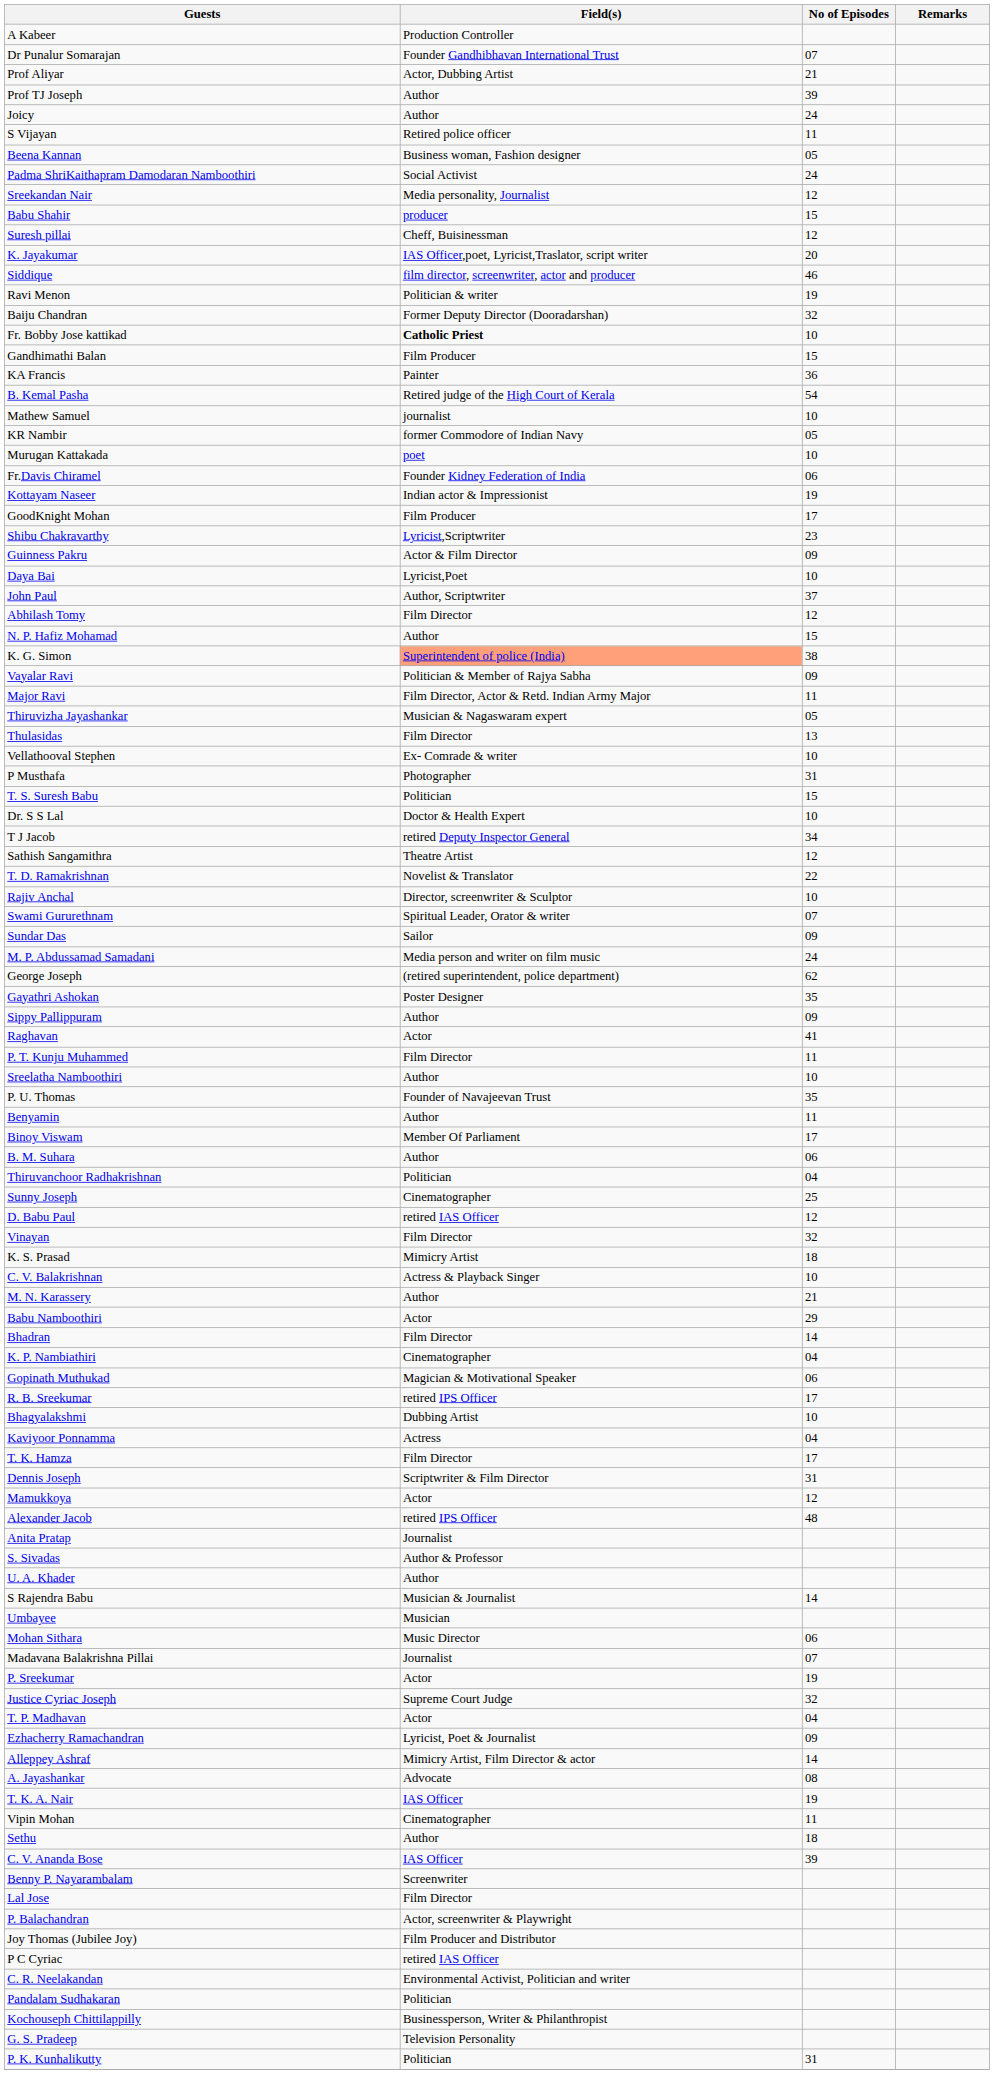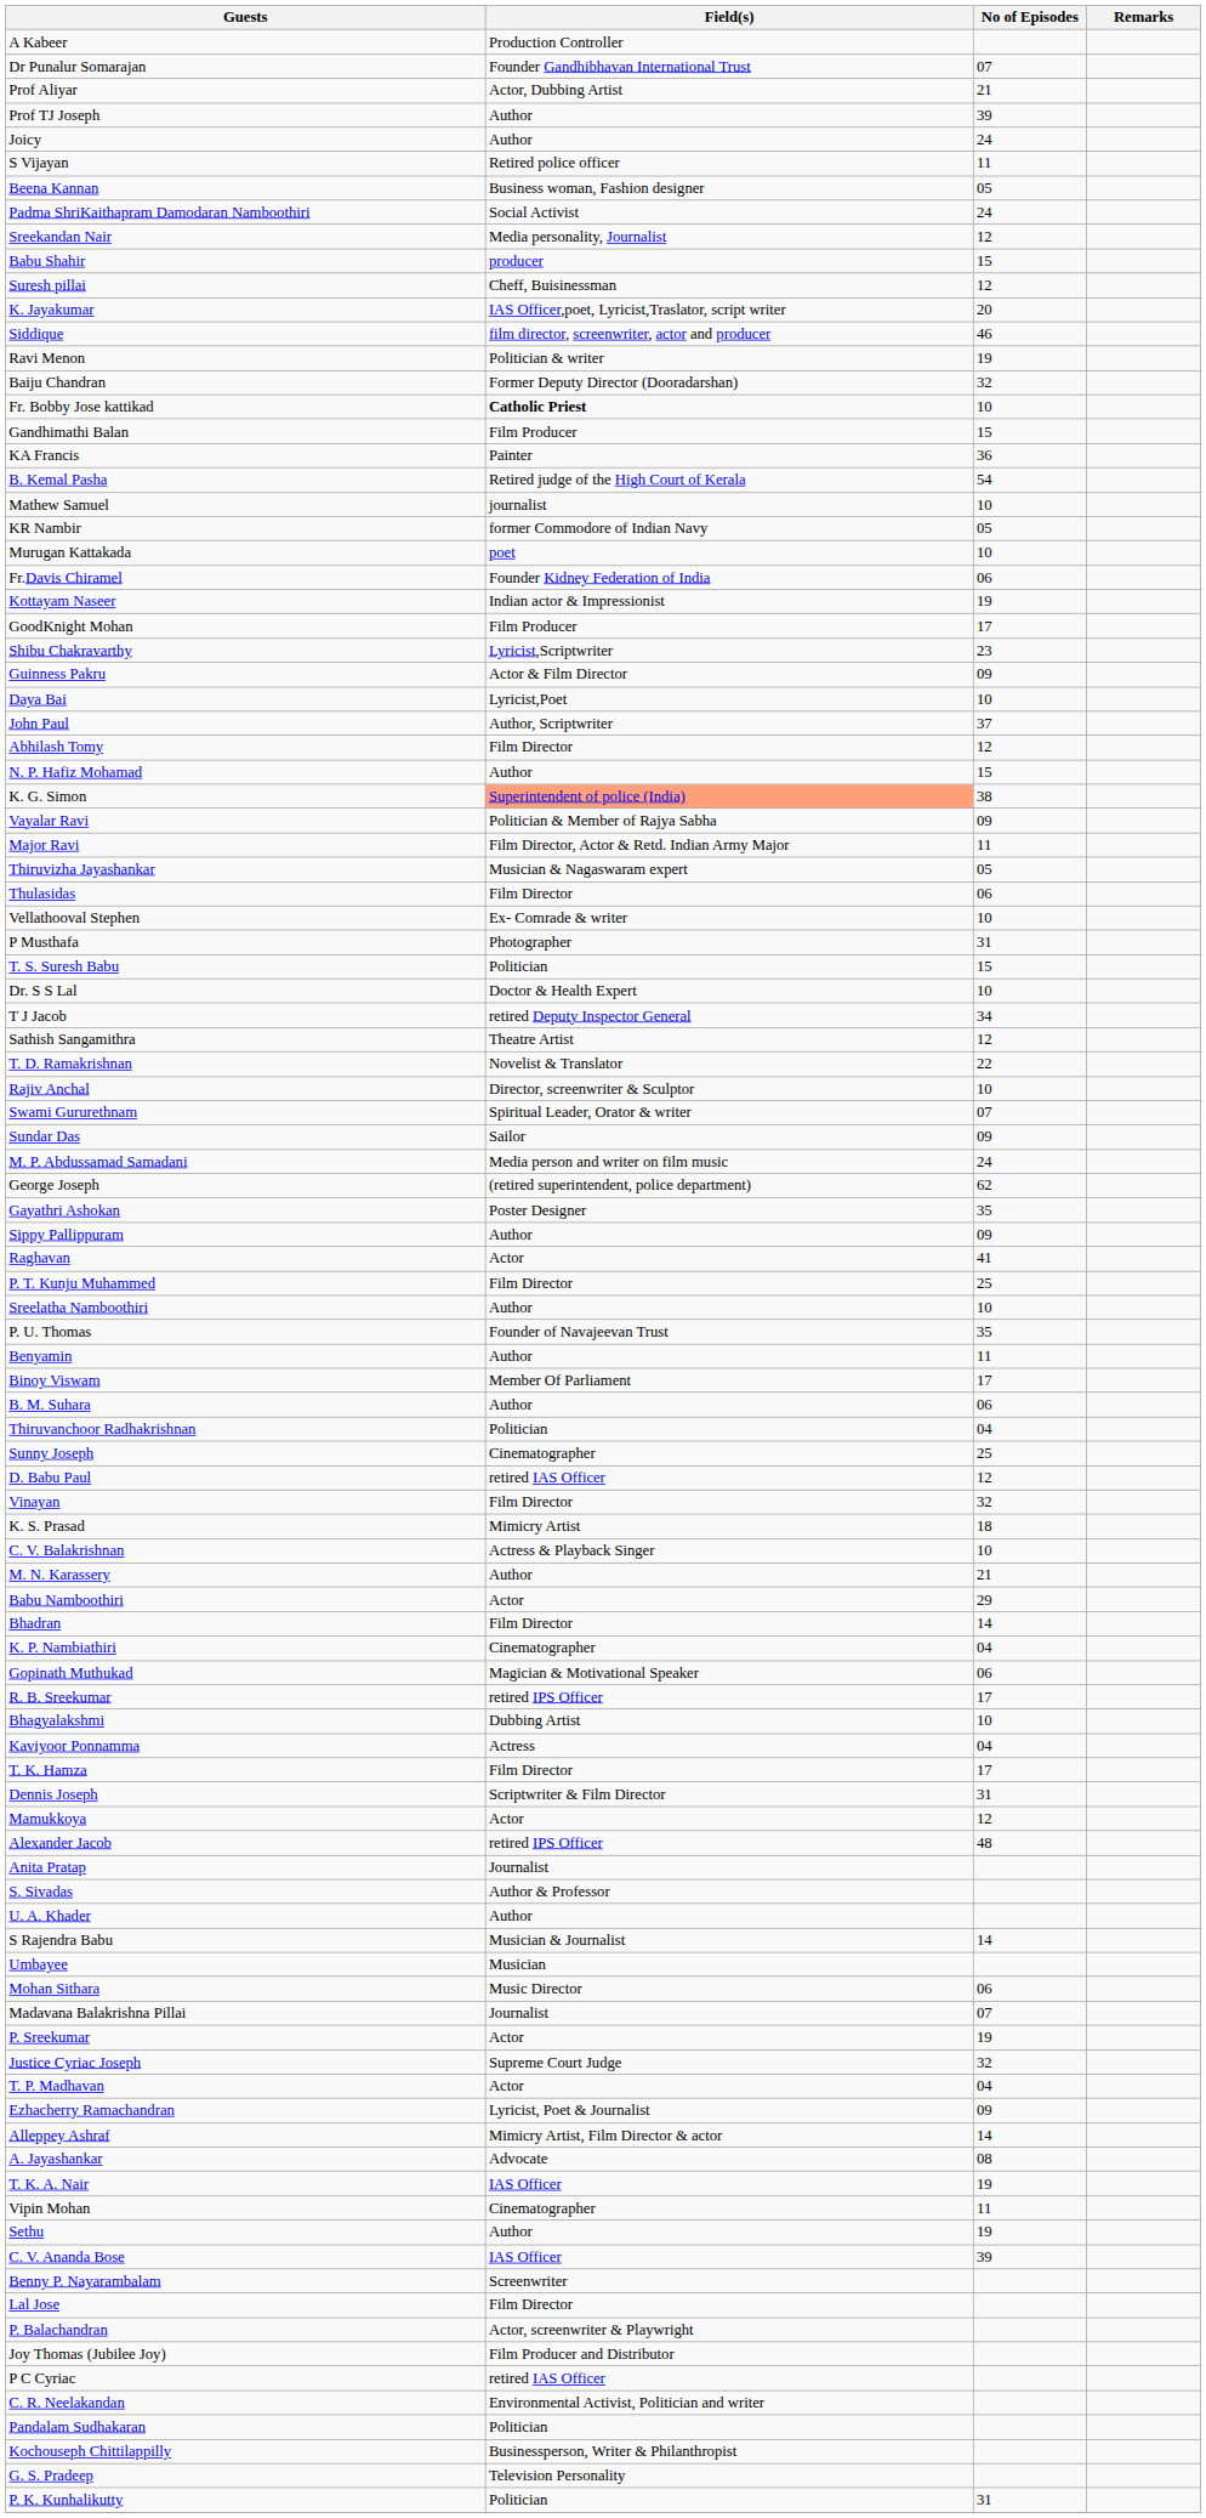 <table Class='wikitable'>
 <tr>
 <th style="width: 500pt;">Guests</th>
 <th style="width: 500pt;">Field(s)</th>
 <th style="width: 100pt;">No of Episodes</th>
 <th style="width: 100pt;">Remarks</th>
 </tr>
 <tr>
 <td>A Kabeer</td>
 <td>Production Controller</td>
 <td></td>
 <td></td>
 </tr>
 <tr>
 <td>Dr Punalur Somarajan</td>
 <td>Founder <a href='#'>Gandhibhavan International Trust</a></td>
 <td>07</td>
 <td></td>
 </tr>
 <tr>
 <td>Prof Aliyar</td>
 <td>Actor, Dubbing Artist</td>
 <td>21</td>
 <td></td>
 </tr>
 <tr>
 <td>Prof TJ Joseph</td>
 <td>Author</td>
 <td>39</td>
 <td></td>
 </tr>
 <tr>
 <td>Joicy</td>
 <td>Author</td>
 <td>24</td>
 <td></td>
 </tr>
 <tr>
 <td>S Vijayan</td>
 <td>Retired police officer</td>
 <td>11</td>
 <td></td>
 </tr>
 <tr>
 <td><a href='#'>Beena Kannan</a></td>
 <td>Business woman, Fashion designer</td>
 <td>05</td>
 <td></td>
 </tr>
 <tr>
 <td><a href='#'>Padma Shri</a><a href='#'>Kaithapram Damodaran Namboothiri</a></td>
 <td>Social Activist</td>
 <td>24</td>
 <td></td>
 </tr>
 <tr>
 <td><a href='#'>Sreekandan Nair</a></td>
 <td>Media personality, <a href='#'>Journalist</a></td>
 <td>12</td>
 <td></td>
 </tr>
 <tr>
 <td><a href='#'>Babu Shahir</a></td>
 <td><a href='#'>producer</a></td>
 <td>15</td>
 <td></td>
 </tr>
 <tr>
 <td><a href='#'>Suresh pillai</a></td>
 <td>Cheff, Buisinessman</td>
 <td>12</td>
 <td></td>
 </tr>
 <tr>
 <td><a href='#'>K. Jayakumar</a></td>
 <td><a href='#'>IAS Officer</a>,poet, Lyricist,Traslator, script writer</td>
 <td>20</td>
 <td></td>
 </tr>
 <tr>
 <td><a href='#'>Siddique</a></td>
 <td><a href='#'>film director</a>, <a href='#'>screenwriter</a>, <a href='#'>actor</a> and <a href='#'>producer</a></td>
 <td>46</td>
 <td></td>
 </tr>
 <tr>
 <td>Ravi Menon</td>
 <td>Politician & writer</td>
 <td>19</td>
 <td></td>
 </tr>
 <tr>
 <td>Baiju Chandran</td>
 <td>Former Deputy Director (Dooradarshan)</td>
 <td>32</td>
 <td></td>
 </tr>
 <tr>
 <td>Fr. Bobby Jose kattikad</td>
 <td><strong>Catholic Priest</strong></td>
 <td>10</td>
 <td></td>
 </tr>
 <tr>
 <td>Gandhimathi Balan</td>
 <td>Film Producer</td>
 <td>15</td>
 <td></td>
 </tr>
 <tr>
 <td>KA Francis</td>
 <td>Painter</td>
 <td>36</td>
 <td></td>
 </tr>
 <tr>
 <td><a href='#'>B. Kemal Pasha</a></td>
 <td>Retired judge of the <a href='#'>High Court of Kerala</a></td>
 <td>54</td>
 <td></td>
 </tr>
 <tr>
 <td>Mathew Samuel</td>
 <td>journalist</td>
 <td>10</td>
 <td></td>
 </tr>
 <tr>
 <td>KR Nambir</td>
 <td>former Commodore of Indian Navy</td>
 <td>05</td>
 <td></td>
 </tr>
 <tr>
 <td>Murugan Kattakada</td>
 <td><a href='#'>poet</a></td>
 <td>10</td>
 <td></td>
 </tr>
 <tr>
 <td>Fr.<a href='#'>Davis Chiramel</a></td>
 <td>Founder <a href='#'>Kidney Federation of India</a></td>
 <td>06</td>
 <td></td>
 </tr>
 <tr>
 <td><a href='#'>Kottayam Naseer</a></td>
 <td>Indian actor & Impressionist</td>
 <td>19</td>
 <td></td>
 </tr>
 <tr>
 <td>GoodKnight Mohan</td>
 <td>Film Producer</td>
 <td>17</td>
 <td></td>
 </tr>
 <tr>
 <td><a href='#'>Shibu Chakravarthy</a></td>
 <td><a href='#'>Lyricist</a>,Scriptwriter</td>
 <td>23</td>
 <td></td>
 </tr>
 <tr>
 <td><a href='#'>Guinness Pakru</a></td>
 <td>Actor & Film Director</td>
 <td>09</td>
 <td></td>
 </tr>
 <tr>
 <td><a href='#'>Daya Bai</a></td>
 <td>Lyricist,Poet</td>
 <td>10</td>
 <td></td>
 </tr>
 <tr>
 <td><a href='#'>John Paul</a></td>
 <td>Author, Scriptwriter</td>
 <td>37</td>
 <td></td>
 </tr>
 <tr>
 <td><a href='#'>Abhilash Tomy </a></td>
 <td>Film Director</td>
 <td>12</td>
 <td></td>
 </tr>
 <tr>
 <td><a href='#'>N. P. Hafiz Mohamad</a></td>
 <td>Author</td>
 <td>15</td>
 <td></td>
 </tr>
 <tr>
 <td>K. G. Simon</td>
 <td style="background: lightsalmon;"><a href='#'>Superintendent of police (India)</a></td>
 <td>38</td>
 <td></td>
 </tr>
 <tr>
 <td><a href='#'>Vayalar Ravi</a></td>
 <td>Politician & Member of Rajya Sabha</td>
 <td>09</td>
 <td></td>
 </tr>
 <tr>
 <td><a href='#'>Major Ravi</a></td>
 <td>Film Director, Actor & Retd. Indian Army Major</td>
 <td>11</td>
 <td></td>
 </tr>
 <tr>
 <td><a href='#'>Thiruvizha Jayashankar</a></td>
 <td>Musician & Nagaswaram expert</td>
 <td>05</td>
 <td></td>
 </tr>
 <tr>
 <td><a href='#'>Thulasidas</a></td>
 <td>Film Director</td>
-<td>13</td>
+<td>06</td>
 <td></td>
 </tr>
 <tr>
 <td>Vellathooval Stephen</td>
 <td>Ex- Comrade & writer</td>
 <td>10</td>
 <td></td>
 </tr>
 <tr>
 <td>P Musthafa</td>
 <td>Photographer</td>
 <td>31</td>
 <td></td>
 </tr>
 <tr>
 <td><a href='#'>T. S. Suresh Babu</a></td>
 <td>Politician</td>
 <td>15</td>
 <td></td>
 </tr>
 <tr>
 <td>Dr. S S Lal</td>
 <td>Doctor & Health Expert</td>
 <td>10</td>
 <td></td>
 </tr>
 <tr>
 <td>T J Jacob</td>
 <td>retired <a href='#'>Deputy Inspector General</a></td>
 <td>34</td>
 <td></td>
 </tr>
 <tr>
 <td>Sathish Sangamithra</td>
 <td>Theatre Artist</td>
 <td>12</td>
 <td></td>
 </tr>
 <tr>
 <td><a href='#'>T. D. Ramakrishnan</a></td>
 <td>Novelist & Translator</td>
 <td>22</td>
 <td></td>
 </tr>
 <tr>
 <td><a href='#'>Rajiv Anchal</a></td>
 <td>Director, screenwriter & Sculptor</td>
 <td>10</td>
 <td></td>
 </tr>
 <tr>
 <td><a href='#'>Swami Gururethnam</a></td>
 <td>Spiritual Leader, Orator & writer</td>
 <td>07</td>
 <td></td>
 </tr>
 <tr>
 <td><a href='#'>Sundar Das</a></td>
 <td>Sailor</td>
 <td>09</td>
 <td></td>
 </tr>
 <tr>
 <td><a href='#'>M. P. Abdussamad Samadani</a></td>
 <td>Media person and writer on film music</td>
 <td>24</td>
 <td></td>
 </tr>
 <tr>
 <td>George Joseph</td>
 <td>(retired superintendent, police department)</td>
 <td>62</td>
 <td></td>
 </tr>
 <tr>
 <td><a href='#'>Gayathri Ashokan</a></td>
 <td>Poster Designer</td>
 <td>35</td>
 <td></td>
 </tr>
 <tr>
 <td><a href='#'>Sippy Pallippuram</a></td>
 <td>Author</td>
 <td>09</td>
 <td></td>
 </tr>
 <tr>
 <td><a href='#'>Raghavan</a></td>
 <td>Actor</td>
 <td>41</td>
 <td></td>
 </tr>
 <tr>
 <td><a href='#'>P. T. Kunju Muhammed</a></td>
 <td>Film Director</td>
-<td>11</td>
+<td>25</td>
 <td></td>
 </tr>
 <tr>
 <td><a href='#'>Sreelatha Namboothiri</a></td>
 <td>Author</td>
 <td>10</td>
 <td></td>
 </tr>
 <tr>
 <td>P. U. Thomas</td>
 <td>Founder of Navajeevan Trust</td>
 <td>35</td>
 <td></td>
 </tr>
 <tr>
 <td><a href='#'>Benyamin</a></td>
 <td>Author</td>
 <td>11</td>
 <td></td>
 </tr>
 <tr>
 <td><a href='#'>Binoy Viswam</a></td>
 <td>Member Of Parliament</td>
 <td>17</td>
 <td></td>
 </tr>
 <tr>
 <td><a href='#'>B. M. Suhara</a></td>
 <td>Author</td>
 <td>06</td>
 <td></td>
 </tr>
 <tr>
 <td><a href='#'>Thiruvanchoor Radhakrishnan</a></td>
 <td>Politician</td>
 <td>04</td>
 <td></td>
 </tr>
 <tr>
 <td><a href='#'>Sunny Joseph</a></td>
 <td>Cinematographer</td>
 <td>25</td>
 <td></td>
 </tr>
 <tr>
 <td><a href='#'>D. Babu Paul</a></td>
 <td>retired <a href='#'>IAS Officer</a></td>
 <td>12</td>
 <td></td>
 </tr>
 <tr>
 <td><a href='#'>Vinayan</a></td>
 <td>Film Director</td>
 <td>32</td>
 <td></td>
 </tr>
 <tr>
 <td>K. S. Prasad</td>
 <td>Mimicry Artist</td>
 <td>18</td>
 <td></td>
 </tr>
 <tr>
 <td><a href='#'>C. V. Balakrishnan</a></td>
 <td>Actress & Playback Singer</td>
 <td>10</td>
 <td></td>
 </tr>
 <tr>
 <td><a href='#'>M. N. Karassery</a></td>
 <td>Author</td>
 <td>21</td>
 <td></td>
 </tr>
 <tr>
 <td><a href='#'>Babu Namboothiri</a></td>
 <td>Actor</td>
 <td>29</td>
 <td></td>
 </tr>
 <tr>
 <td><a href='#'>Bhadran</a></td>
 <td>Film Director</td>
 <td>14</td>
 <td></td>
 </tr>
 <tr>
 <td><a href='#'>K. P. Nambiathiri</a></td>
 <td>Cinematographer</td>
 <td>04</td>
 <td></td>
 </tr>
 <tr>
 <td><a href='#'>Gopinath Muthukad</a></td>
 <td>Magician & Motivational Speaker</td>
 <td>06</td>
 <td></td>
 </tr>
 <tr>
 <td><a href='#'>R. B. Sreekumar</a></td>
 <td>retired <a href='#'>IPS Officer</a></td>
 <td>17</td>
 <td></td>
 </tr>
 <tr>
 <td><a href='#'>Bhagyalakshmi</a></td>
 <td>Dubbing Artist</td>
 <td>10</td>
 <td></td>
 </tr>
 <tr>
 <td><a href='#'>Kaviyoor Ponnamma</a></td>
 <td>Actress</td>
 <td>04</td>
 <td></td>
 </tr>
 <tr>
 <td><a href='#'>T. K. Hamza</a></td>
 <td>Film Director</td>
 <td>17</td>
 <td></td>
 </tr>
 <tr>
 <td><a href='#'>Dennis Joseph</a></td>
 <td>Scriptwriter & Film Director</td>
 <td>31</td>
 <td></td>
 </tr>
 <tr>
 <td><a href='#'>Mamukkoya</a></td>
 <td>Actor</td>
 <td>12</td>
 <td></td>
 </tr>
 <tr>
 <td><a href='#'>Alexander Jacob</a></td>
 <td>retired <a href='#'>IPS Officer</a></td>
 <td>48</td>
 <td></td>
 </tr>
 <tr>
 <td><a href='#'>Anita Pratap</a></td>
 <td>Journalist</td>
 <td></td>
 <td></td>
 </tr>
 <tr>
 <td><a href='#'>S. Sivadas</a></td>
 <td>Author & Professor</td>
 <td></td>
 <td></td>
 </tr>
 <tr>
 <td><a href='#'>U. A. Khader</a></td>
 <td>Author</td>
 <td></td>
 <td></td>
 </tr>
 <tr>
 <td>S Rajendra Babu</td>
 <td>Musician & Journalist</td>
 <td>14</td>
 <td></td>
 </tr>
 <tr>
 <td><a href='#'>Umbayee</a></td>
 <td>Musician</td>
 <td></td>
 <td></td>
 </tr>
 <tr>
 <td><a href='#'>Mohan Sithara</a></td>
 <td>Music Director</td>
 <td>06</td>
 <td></td>
 </tr>
 <tr>
 <td>Madavana Balakrishna Pillai</td>
 <td>Journalist</td>
 <td>07</td>
 <td></td>
 </tr>
 <tr>
 <td><a href='#'>P. Sreekumar</a></td>
 <td>Actor</td>
 <td>19</td>
 <td></td>
 </tr>
 <tr>
 <td><a href='#'>Justice Cyriac Joseph</a></td>
 <td>Supreme Court Judge</td>
 <td>32</td>
 <td></td>
 </tr>
 <tr>
 <td><a href='#'>T. P. Madhavan</a></td>
 <td>Actor</td>
 <td>04</td>
 <td></td>
 </tr>
 <tr>
 <td><a href='#'>Ezhacherry Ramachandran</a></td>
 <td>Lyricist, Poet & Journalist</td>
 <td>09</td>
 <td></td>
 </tr>
 <tr>
 <td><a href='#'>Alleppey Ashraf</a></td>
 <td>Mimicry Artist, Film Director & actor</td>
 <td>14</td>
 <td></td>
 </tr>
 <tr>
 <td><a href='#'>A. Jayashankar</a></td>
 <td>Advocate</td>
 <td>08</td>
 <td></td>
 </tr>
 <tr>
 <td><a href='#'>T. K. A. Nair</a></td>
 <td><a href='#'>IAS Officer</a></td>
 <td>19</td>
 <td></td>
 </tr>
 <tr>
 <td>Vipin Mohan</td>
 <td>Cinematographer</td>
 <td>11</td>
 <td></td>
 </tr>
 <tr>
 <td><a href='#'>Sethu</a></td>
 <td>Author</td>
-<td>18</td>
+<td>19</td>
 <td></td>
 </tr>
 <tr>
 <td><a href='#'>C. V. Ananda Bose</a></td>
 <td><a href='#'>IAS Officer</a></td>
 <td>39</td>
 <td></td>
 </tr>
 <tr>
 <td><a href='#'>Benny P. Nayarambalam</a></td>
 <td>Screenwriter</td>
 <td></td>
 <td></td>
 </tr>
 <tr>
 <td><a href='#'>Lal Jose</a></td>
 <td>Film Director</td>
 <td></td>
 <td></td>
 </tr>
 <tr>
 <td><a href='#'>P. Balachandran</a></td>
 <td>Actor, screenwriter & Playwright</td>
 <td></td>
 <td></td>
 </tr>
 <tr>
 <td>Joy Thomas (Jubilee Joy)</td>
 <td>Film Producer and Distributor</td>
 <td></td>
 <td></td>
 </tr>
 <tr>
 <td>P C Cyriac</td>
 <td>retired <a href='#'>IAS Officer</a></td>
 <td></td>
 <td></td>
 </tr>
 <tr>
 <td><a href='#'>C. R. Neelakandan</a></td>
 <td>Environmental Activist, Politician and writer</td>
 <td></td>
 <td></td>
 </tr>
 <tr>
 <td><a href='#'>Pandalam Sudhakaran</a></td>
 <td>Politician</td>
 <td></td>
 <td></td>
 </tr>
 <tr>
 <td><a href='#'>Kochouseph Chittilappilly</a></td>
 <td>Businessperson, Writer & Philanthropist</td>
 <td></td>
 <td></td>
 </tr>
 <tr>
 <td><a href='#'>G. S. Pradeep</a></td>
 <td>Television Personality</td>
 <td></td>
 <td></td>
 </tr>
 <tr>
 <td><a href='#'>P. K. Kunhalikutty</a></td>
 <td>Politician</td>
 <td>31</td>
 <td></td>
 </tr>
 <tr>
 </tr>
 </table>
